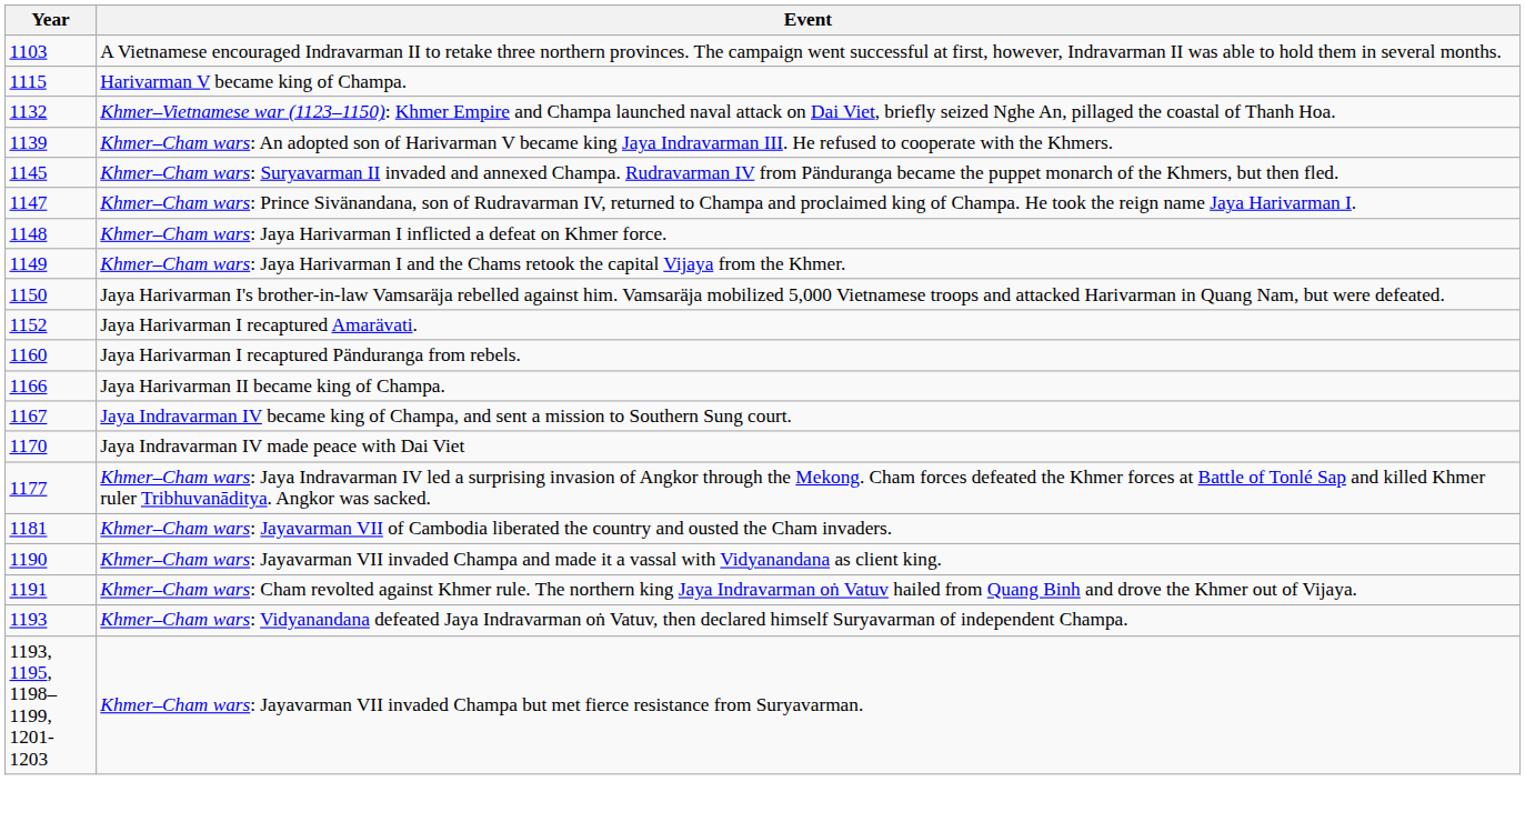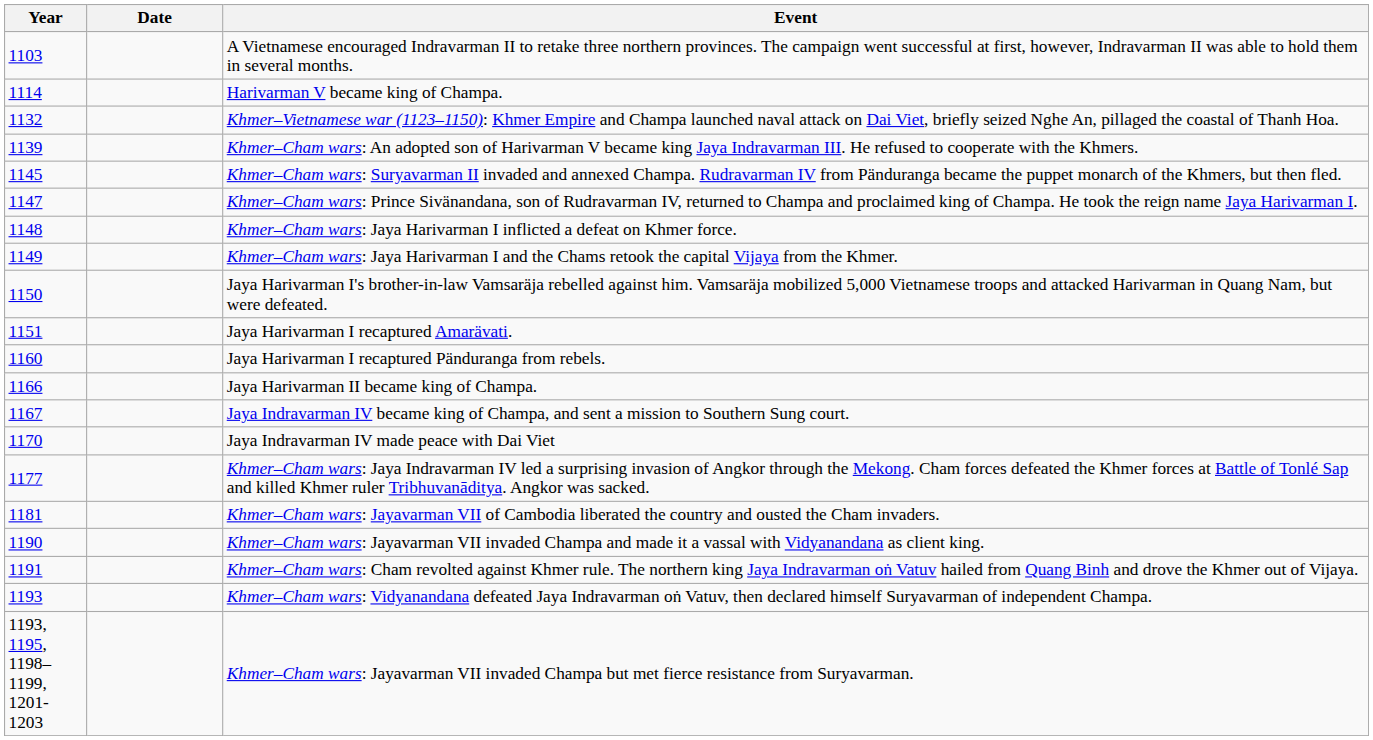 <table class="wikitable" width="100%">
 <tr>
 <th style="width:6%">Year</th>
+<th style="width:10%">Date</th>
 <th>Event</th>
 </tr>
 <tr>
 <td><a href='#'>1103</a></td>
+<td></td>
 <td>A Vietnamese encouraged Indravarman II to retake three northern provinces. The campaign went successful at first, however, Indravarman II was able to hold them in several months.</td>
 </tr>
 <tr>
-<td><a href='#'>1115</a></td>
+<td><a href='#'>1114</a></td>
+<td></td>
 <td><a href='#'>Harivarman V</a> became king of Champa.</td>
 </tr>
 <tr>
 <td><a href='#'>1132</a></td>
+<td></td>
 <td><em><a href='#'>Khmer–Vietnamese war (1123–1150)</a></em>: <a href='#'>Khmer Empire</a> and Champa launched naval attack on <a href='#'>Dai Viet</a>, briefly seized Nghe An, pillaged the coastal of Thanh Hoa.</td>
 </tr>
 <tr>
 <td><a href='#'>1139</a></td>
+<td></td>
 <td><em><a href='#'>Khmer–Cham wars</a></em>: An adopted son of Harivarman V became king <a href='#'>Jaya Indravarman III</a>. He refused to cooperate with the Khmers.</td>
 </tr>
 <tr>
 <td><a href='#'>1145</a></td>
+<td></td>
 <td><em><a href='#'>Khmer–Cham wars</a></em>: <a href='#'>Suryavarman II</a> invaded and annexed Champa. <a href='#'>Rudravarman IV</a> from Pänduranga became the puppet monarch of the Khmers, but then fled.</td>
 </tr>
 <tr>
 <td><a href='#'>1147</a></td>
+<td></td>
 <td><em><a href='#'>Khmer–Cham wars</a></em>: Prince Sivänandana, son of Rudravarman IV, returned to Champa and proclaimed king of Champa. He took the reign name <a href='#'>Jaya Harivarman I</a>.</td>
 </tr>
 <tr>
 <td><a href='#'>1148</a></td>
+<td></td>
 <td><em><a href='#'>Khmer–Cham wars</a></em>: Jaya Harivarman I inflicted a defeat on Khmer force.</td>
 </tr>
 <tr>
 <td><a href='#'>1149</a></td>
+<td></td>
 <td><em><a href='#'>Khmer–Cham wars</a></em>: Jaya Harivarman I and the Chams retook the capital <a href='#'>Vijaya</a> from the Khmer.</td>
 </tr>
 <tr>
 <td><a href='#'>1150</a></td>
+<td></td>
 <td>Jaya Harivarman I's brother-in-law Vamsaräja rebelled against him. Vamsaräja mobilized 5,000 Vietnamese troops and attacked Harivarman in Quang Nam, but were defeated.</td>
 </tr>
 <tr>
-<td><a href='#'>1152</a></td>
+<td><a href='#'>1151</a></td>
+<td></td>
 <td>Jaya Harivarman I recaptured <a href='#'>Amarävati</a>.</td>
 </tr>
 <tr>
 <td><a href='#'>1160</a></td>
+<td></td>
 <td>Jaya Harivarman I recaptured Pänduranga from rebels.</td>
 </tr>
 <tr>
 <td><a href='#'>1166</a></td>
+<td></td>
 <td>Jaya Harivarman II became king of Champa.</td>
 </tr>
 <tr>
 <td><a href='#'>1167</a></td>
+<td></td>
 <td><a href='#'>Jaya Indravarman IV</a> became king of Champa, and sent a mission to Southern Sung court.</td>
 </tr>
 <tr>
 <td><a href='#'>1170</a></td>
+<td></td>
 <td>Jaya Indravarman IV made peace with Dai Viet</td>
 </tr>
 <tr>
 <td><a href='#'>1177</a></td>
+<td></td>
 <td><em><a href='#'>Khmer–Cham wars</a></em>: Jaya Indravarman IV led a surprising invasion of Angkor through the <a href='#'>Mekong</a>. Cham forces defeated the Khmer forces at <a href='#'>Battle of Tonlé Sap</a> and killed Khmer ruler <a href='#'>Tribhuvanāditya</a>. Angkor was sacked.</td>
 </tr>
 <tr>
 <td><a href='#'>1181</a></td>
+<td></td>
 <td><em><a href='#'>Khmer–Cham wars</a></em>: <a href='#'>Jayavarman VII</a> of Cambodia liberated the country and ousted the Cham invaders.</td>
 </tr>
 <tr>
 <td><a href='#'>1190</a></td>
+<td></td>
 <td><em><a href='#'>Khmer–Cham wars</a></em>: Jayavarman VII invaded Champa and made it a vassal with <a href='#'>Vidyanandana</a> as client king.</td>
 </tr>
 <tr>
 <td><a href='#'>1191</a></td>
+<td></td>
 <td><em><a href='#'>Khmer–Cham wars</a></em>: Cham revolted against Khmer rule. The northern king <a href='#'>Jaya Indravarman oṅ Vatuv</a> hailed from <a href='#'>Quang Binh</a> and drove the Khmer out of Vijaya.</td>
 </tr>
 <tr>
 <td><a href='#'>1193</a></td>
+<td></td>
 <td><em><a href='#'>Khmer–Cham wars</a></em>: <a href='#'>Vidyanandana</a> defeated Jaya Indravarman oṅ Vatuv, then declared himself Suryavarman of independent Champa.</td>
 </tr>
 <tr>
 <td>1193, <a href='#'>1195</a>, 1198–1199, 1201-1203</td>
+<td></td>
 <td><em><a href='#'>Khmer–Cham wars</a></em>: Jayavarman VII invaded Champa but met fierce resistance from Suryavarman.</td>
 </tr>
 </table>
